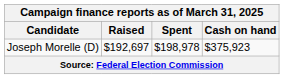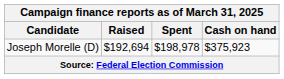 <table class="wikitable sortable">
 <tr>
 <th colspan=4>Campaign finance reports as of March 31, 2025</th>
 </tr>
 <tr style="text-align:center;">
 <th>Candidate</th>
 <th>Raised</th>
 <th>Spent</th>
 <th>Cash on hand</th>
 </tr>
 <tr>
 <td>Joseph Morelle (D)</td>
-<td>$192,697</td>
+<td>$192,694</td>
 <td>$198,978</td>
 <td>$375,923</td>
 </tr>
 <tr>
 <th colspan="4"><small>Source: <a href='#'>Federal Election Commission</a></small></th>
 </tr>
 </table>
